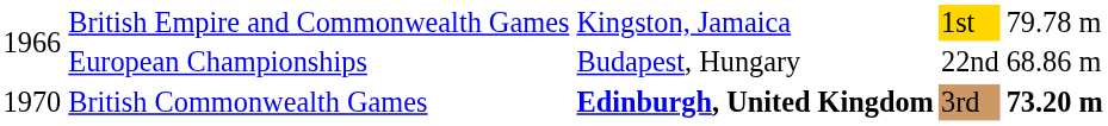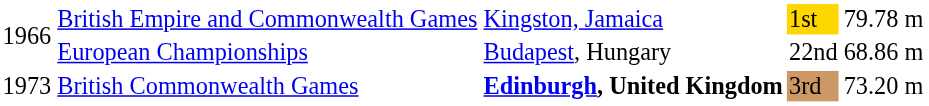 <table>
 <tr>
 <td rowspan=2>1966</td>
 <td><a href='#'>British Empire and Commonwealth Games</a></td>
 <td><a href='#'>Kingston, Jamaica</a></td>
 <td bgcolor=gold>1st</td>
 <td>79.78 m </td>
 </tr>
 <tr>
 <td><a href='#'>European Championships</a></td>
 <td><a href='#'>Budapest</a>, Hungary</td>
 <td>22nd</td>
 <td>68.86 m</td>
 </tr>
 <tr>
-<td>1970</td>
+<td>1973</td>
 <td><a href='#'>British Commonwealth Games</a></td>
 <td><strong><a href='#'>Edinburgh</a>, United Kingdom</strong></td>
 <td bgcolor=cc9966>3rd</td>
-<td><strong>73.20 m</strong></td>
+<td>73.20 m</td>
 </tr>
 </table>
